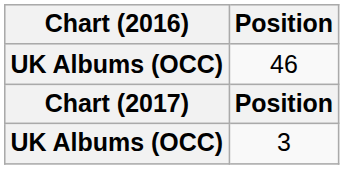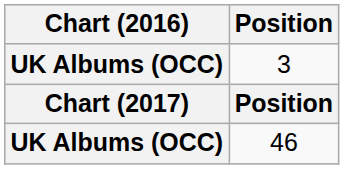 <table class="wikitable plainrowheaders" style="text-align:center">
 <tr>
 <th>Chart (2016)</th>
 <th>Position</th>
 </tr>
 <tr>
 <th scope="row">UK Albums (OCC)</th>
-<td>46</td>
+<td>3</td>
 </tr>
 <tr>
 <th>Chart (2017)</th>
 <th>Position</th>
 </tr>
 <tr>
 <th scope="row">UK Albums (OCC)</th>
-<td>3</td>
+<td>46</td>
 </tr>
 </table>
